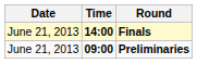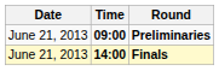 <table class="wikitable">
 <tr>
 <th>Date</th>
 <th>Time</th>
 <th>Round</th>
 </tr>
+<tr>
+<td>June 21, 2013</td>
+<td><strong>09:00</strong></td>
+<td><strong>Preliminaries</strong></td>
+</tr>
 <tr style=background:lemonchiffon>
 <td>June 21, 2013</td>
 <td><strong>14:00</strong></td>
 <td><strong>Finals</strong></td>
 </tr>
-<tr>
-<td>June 21, 2013</td>
-<td><strong>09:00</strong></td>
-<td><strong>Preliminaries</strong></td>
-</tr>
 </table>
